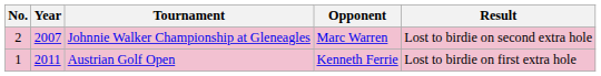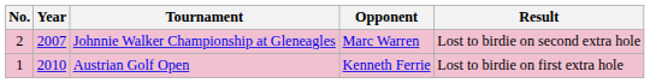 <table class="wikitable" style="font-size:95%;">
 <tr>
 <th>No.</th>
 <th>Year</th>
 <th>Tournament</th>
 <th>Opponent</th>
 <th>Result</th>
 </tr>
 <tr style="background:#F2C1D1;">
 <td align=center>2</td>
 <td><a href='#'>2007</a></td>
 <td><a href='#'>Johnnie Walker Championship at Gleneagles</a></td>
 <td> <a href='#'>Marc Warren</a></td>
 <td>Lost to birdie on second extra hole</td>
 </tr>
 <tr style="background:#F2C1D1;">
 <td align=center>1</td>
-<td><a href='#'>2011</a></td>
+<td><a href='#'>2010</a></td>
 <td><a href='#'>Austrian Golf Open</a></td>
 <td> <a href='#'>Kenneth Ferrie</a></td>
 <td>Lost to birdie on first extra hole</td>
 </tr>
 </table>
